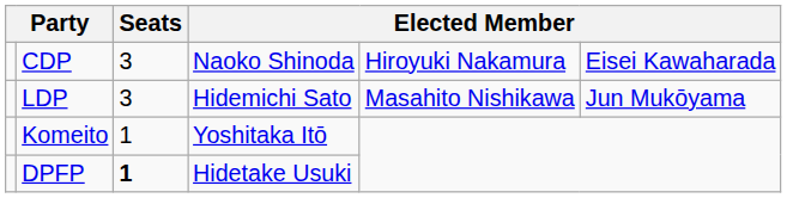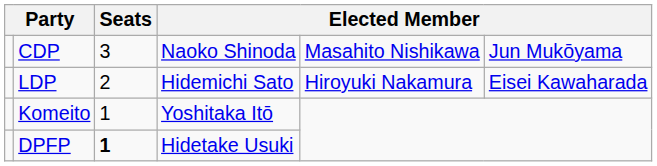 <table class="wikitable">
 <tr>
 <th colspan=2>Party</th>
 <th>Seats</th>
 <th colspan=4>Elected Member</th>
 </tr>
 <tr>
 <td bgcolor=></td>
 <td><a href='#'>CDP</a></td>
 <td>3</td>
 <td><a href='#'>Naoko Shinoda</a></td>
-<td><a href='#'>Hiroyuki Nakamura</a></td>
-<td><a href='#'>Eisei Kawaharada</a></td>
+<td><a href='#'>Masahito Nishikawa</a></td>
+<td><a href='#'>Jun Mukōyama</a></td>
 </tr>
 <tr>
 <td bgcolor=></td>
 <td><a href='#'>LDP</a></td>
-<td>3</td>
+<td>2</td>
 <td><a href='#'>Hidemichi Sato</a></td>
-<td><a href='#'>Masahito Nishikawa</a></td>
-<td><a href='#'>Jun Mukōyama</a></td>
+<td><a href='#'>Hiroyuki Nakamura</a></td>
+<td><a href='#'>Eisei Kawaharada</a></td>
 </tr>
 <tr>
 <td bgcolor=></td>
 <td><a href='#'>Komeito</a></td>
 <td>1</td>
 <td><a href='#'>Yoshitaka Itō</a></td>
 </tr>
 <tr>
 <td bgcolor=></td>
 <td><a href='#'>DPFP</a></td>
 <td><strong>1</strong></td>
 <td><a href='#'>Hidetake Usuki</a></td>
 </tr>
 </table>
